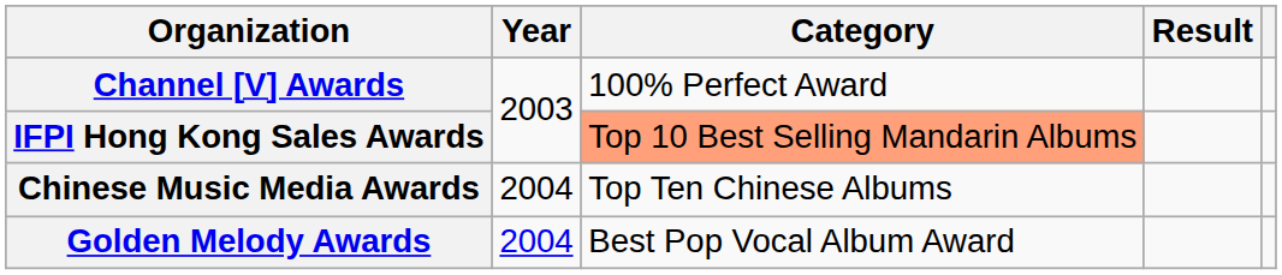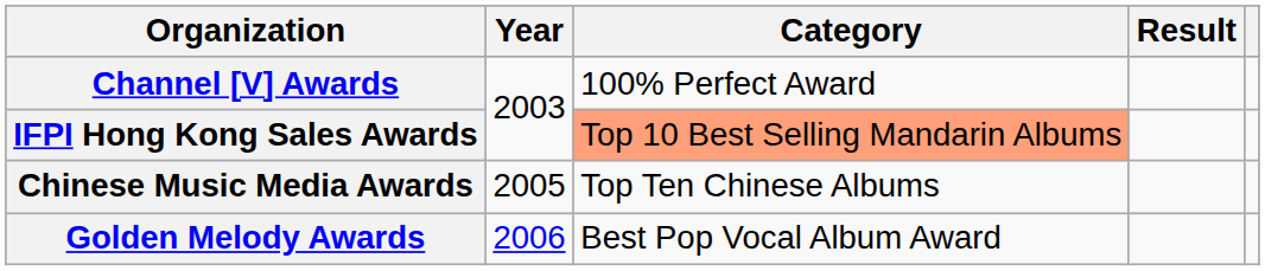 <table class="wikitable plainrowheaders sortable">
 <tr>
 <th>Organization</th>
 <th>Year</th>
 <th>Category</th>
 <th>Result</th>
 <th scope="col" class="unsortable"></th>
 </tr>
 <tr>
 <th scope="row"><a href='#'>Channel [V] Awards</a></th>
 <td style="text-align:center;" rowspan="2">2003</td>
 <td>100% Perfect Award</td>
 <td></td>
 <td></td>
 </tr>
 <tr>
 <th scope="row"><a href='#'>IFPI</a> Hong Kong Sales Awards</th>
 <td style="background: lightsalmon;">Top 10 Best Selling Mandarin Albums</td>
 <td></td>
 <td style="text-align:center;"></td>
 </tr>
 <tr>
 <th scope="row">Chinese Music Media Awards</th>
-<td style="text-align:center;">2004</td>
+<td style="text-align:center;">2005</td>
 <td>Top Ten Chinese Albums</td>
 <td></td>
 <td></td>
 </tr>
 <tr>
 <th scope="row"><a href='#'>Golden Melody Awards</a></th>
-<td style="text-align:center;"><a href='#'>2004</a></td>
+<td style="text-align:center;"><a href='#'>2006</a></td>
 <td>Best Pop Vocal Album Award</td>
 <td></td>
 <td style="text-align:center;"></td>
 </tr>
 </table>
